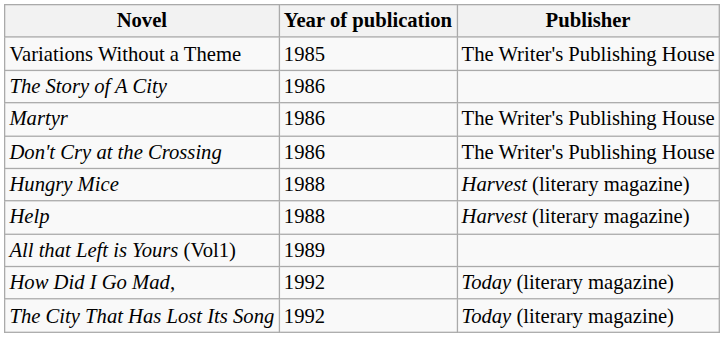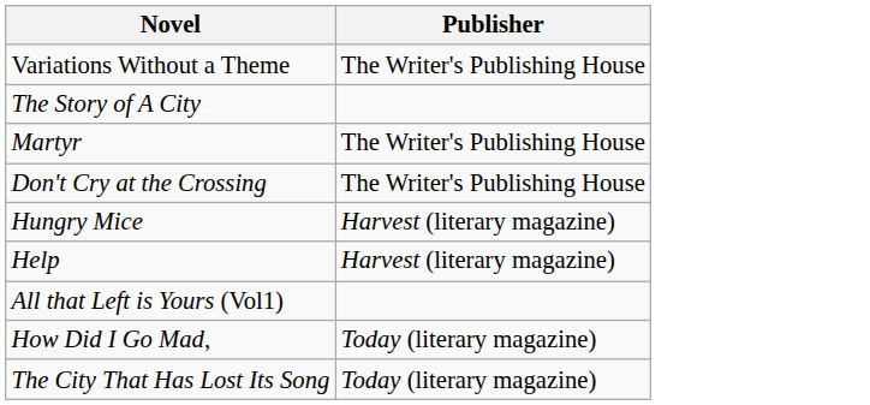 <table class="wikitable">
 <tr>
 <th>Novel</th>
-<th><strong>Year of publication</strong></th>
 <th><strong>Publisher</strong></th>
 </tr>
 <tr>
 <td>Variations Without a Theme</td>
-<td>1985</td>
 <td>The Writer's Publishing House</td>
 </tr>
 <tr>
 <td><em>The Story of A City</em></td>
-<td>1986</td>
 <td></td>
 </tr>
 <tr>
 <td><em>Martyr</em></td>
-<td>1986</td>
 <td>The Writer's Publishing House</td>
 </tr>
 <tr>
 <td><em>Don't Cry at the Crossing</em></td>
-<td>1986</td>
 <td>The Writer's Publishing House</td>
 </tr>
 <tr>
 <td><em>Hungry Mice</em></td>
-<td>1988</td>
 <td><em>Harvest</em> (literary magazine)</td>
 </tr>
 <tr>
 <td><em>Help</em></td>
-<td>1988</td>
 <td><em>Harvest</em> (literary magazine)</td>
 </tr>
 <tr>
 <td><em>All that Left is Yours</em> (Vol1)</td>
-<td>1989</td>
 <td></td>
 </tr>
 <tr>
 <td><em>How Did I Go Mad</em>,</td>
-<td>1992</td>
 <td><em>Today</em> (literary magazine)</td>
 </tr>
 <tr>
 <td><em>The City That Has Lost Its Song</em></td>
-<td>1992</td>
 <td><em>Today</em> (literary magazine)</td>
 </tr>
 </table>
